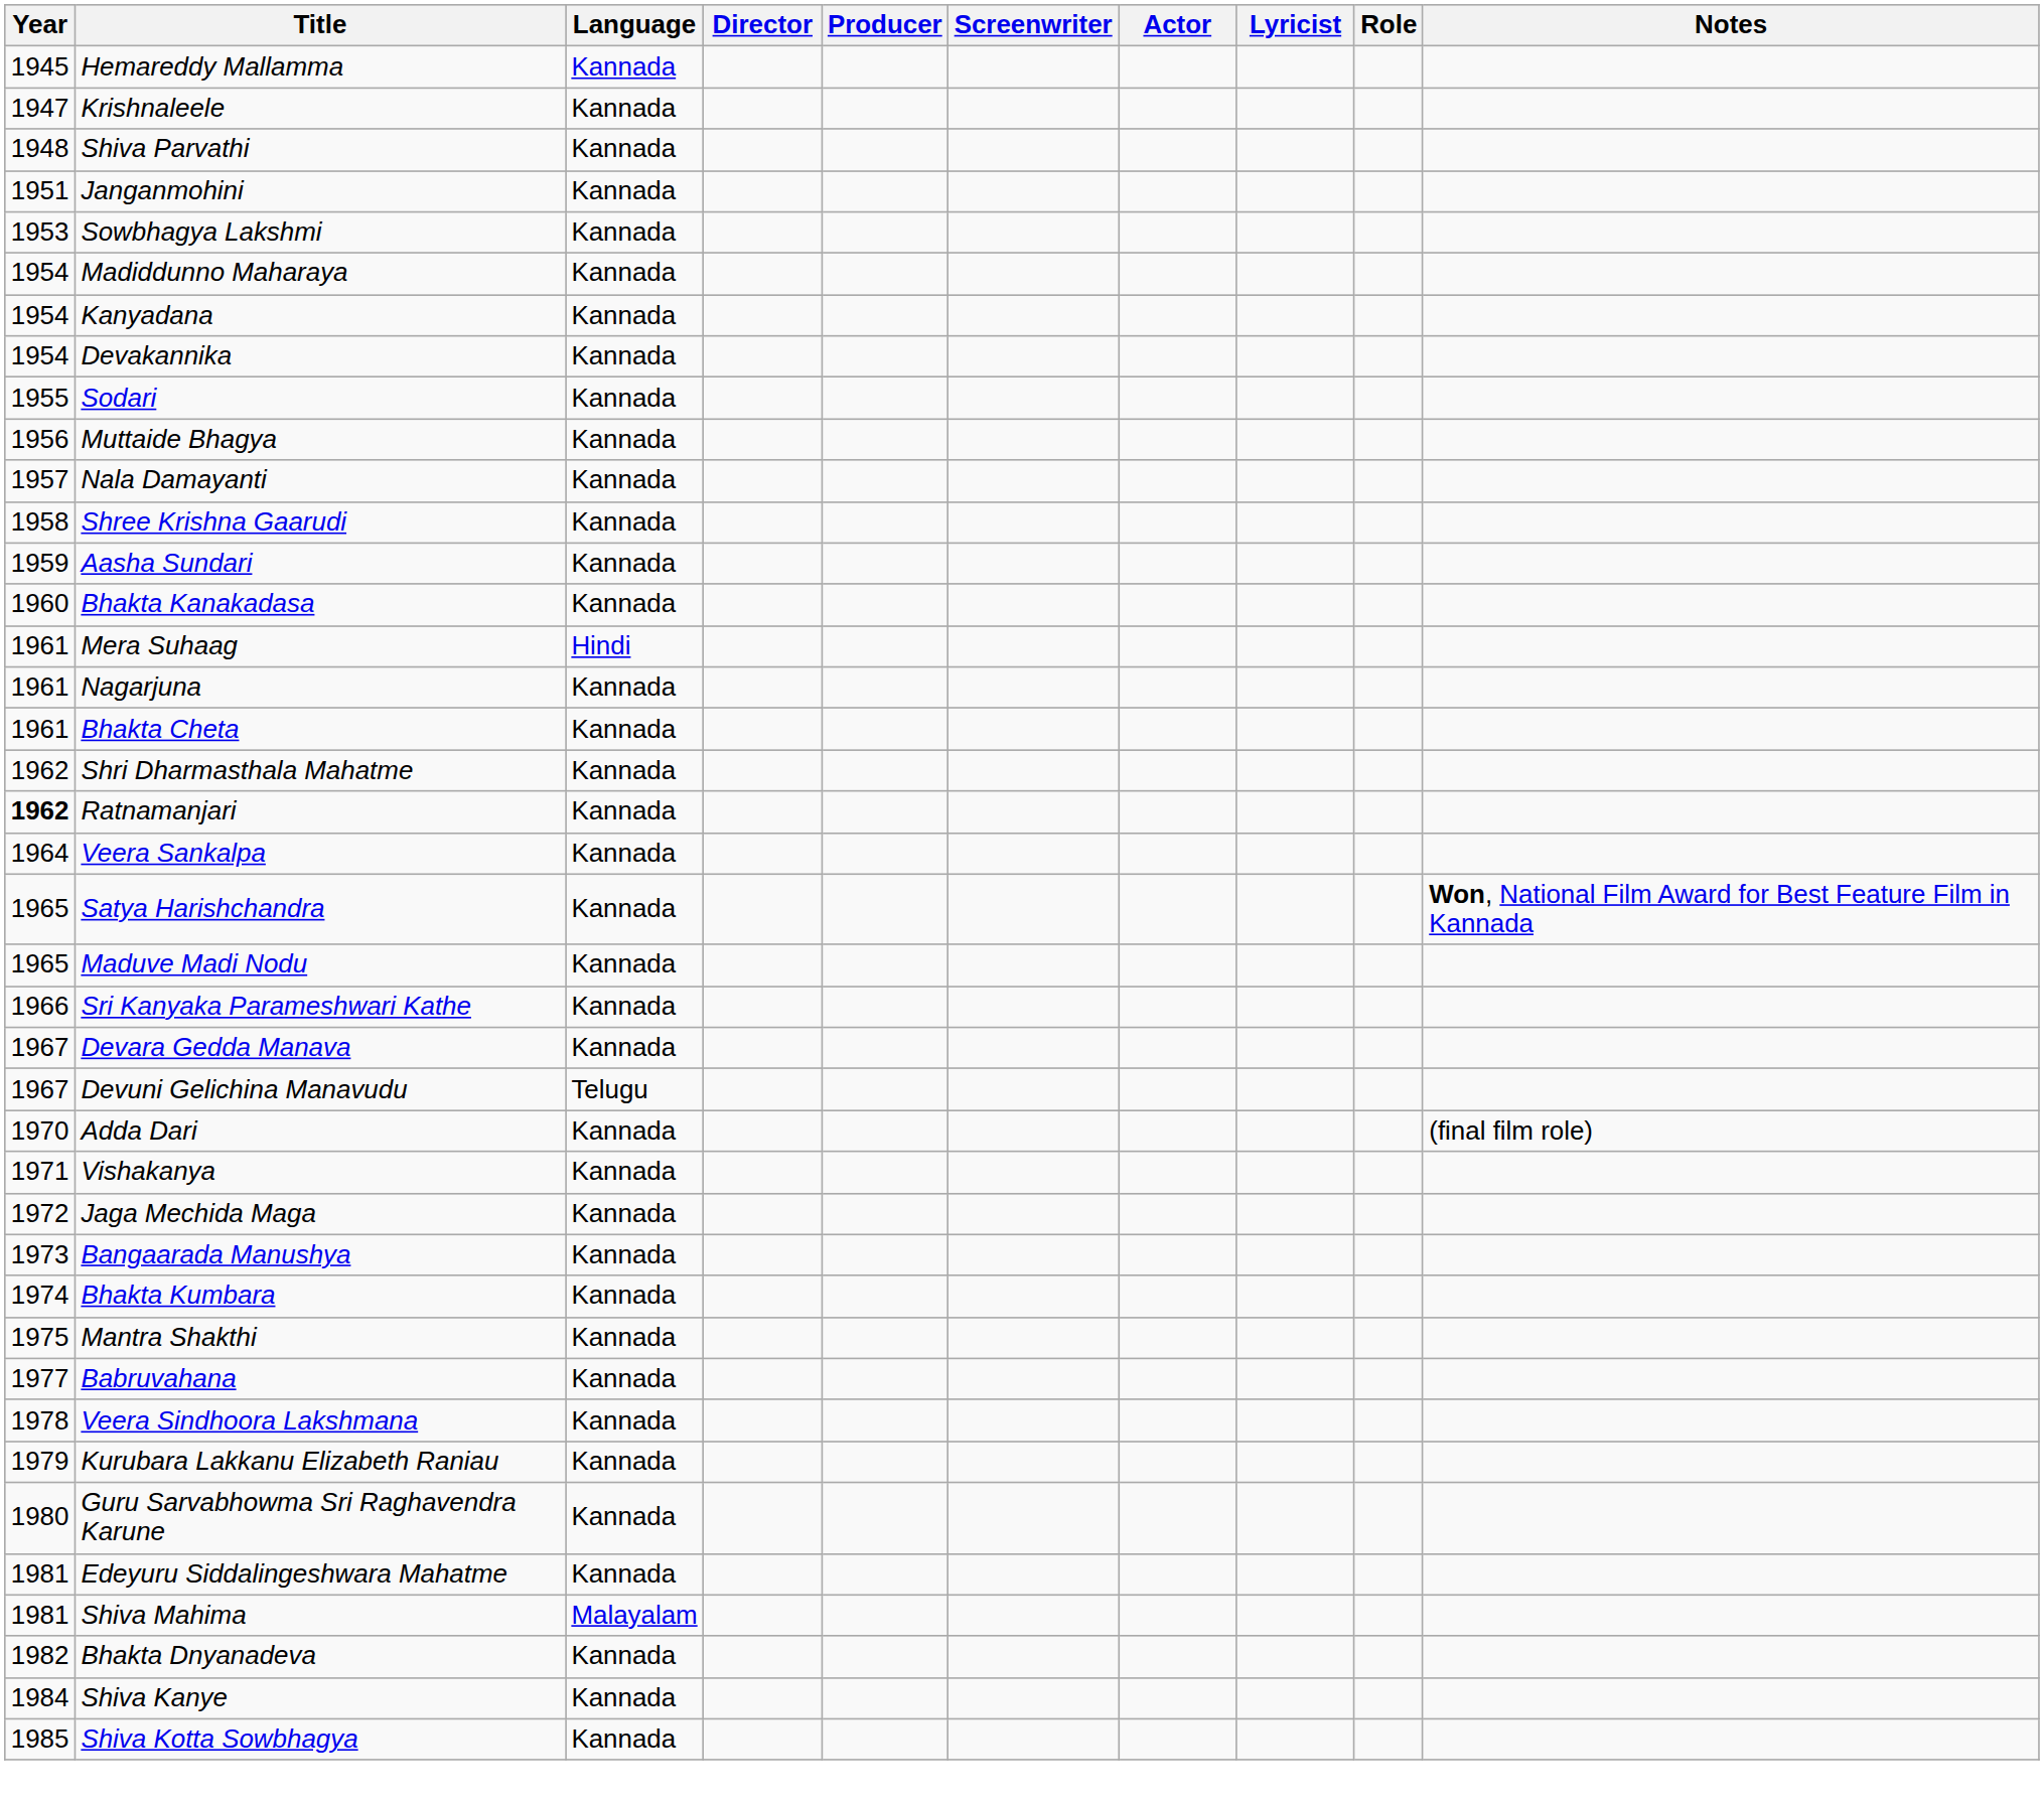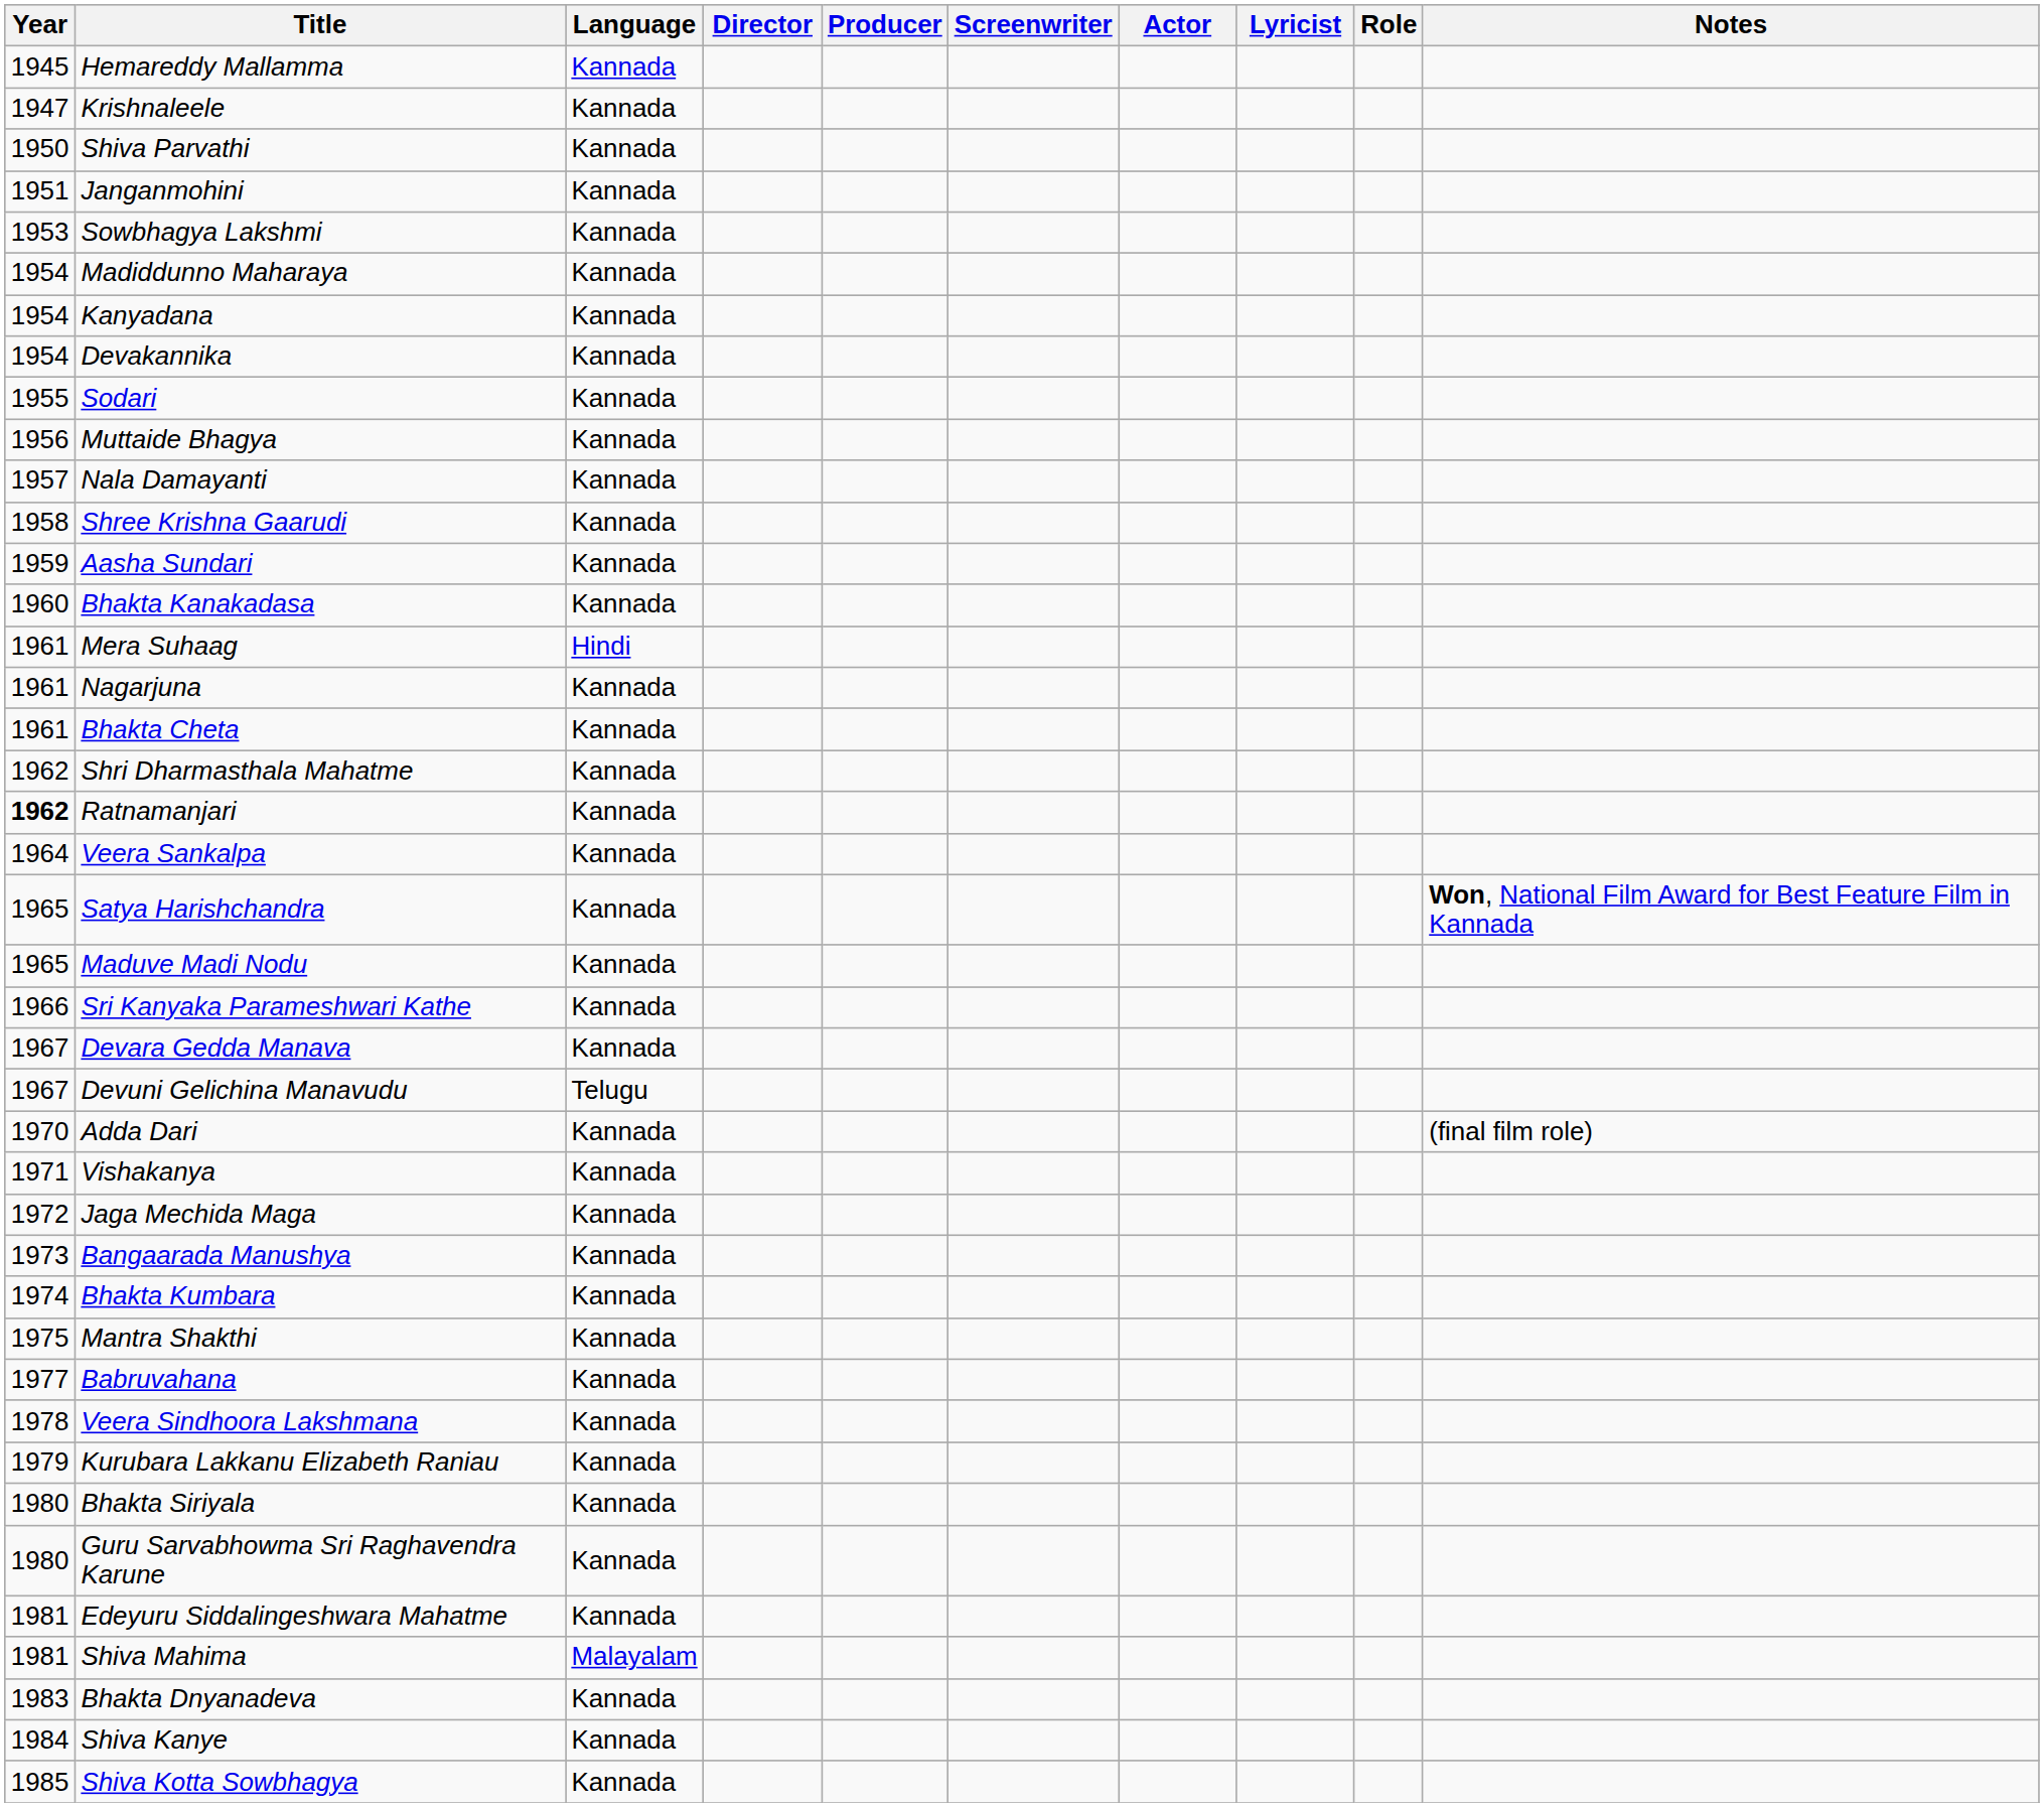 <table class="wikitable sortable">
 <tr>
 <th style="width:26px;">Year</th>
 <th>Title</th>
 <th>Language</th>
 <th width=65><a href='#'>Director</a></th>
 <th width=65><a href='#'>Producer</a></th>
 <th width=65><a href='#'>Screenwriter</a></th>
 <th width=65><a href='#'>Actor</a></th>
 <th width=65><a href='#'>Lyricist</a></th>
 <th>Role</th>
 <th>Notes</th>
 </tr>
 <tr>
 <td>1945</td>
 <td><em>Hemareddy Mallamma</em></td>
 <td><a href='#'>Kannada</a></td>
 <td></td>
 <td></td>
 <td></td>
 <td></td>
 <td></td>
 <td></td>
 <td></td>
 </tr>
 <tr>
 <td>1947</td>
 <td><em>Krishnaleele</em></td>
 <td>Kannada</td>
 <td></td>
 <td></td>
 <td></td>
 <td></td>
 <td></td>
 <td></td>
 <td></td>
 </tr>
 <tr>
-<td>1948</td>
+<td>1950</td>
 <td><em>Shiva Parvathi</em></td>
 <td>Kannada</td>
 <td></td>
 <td></td>
 <td></td>
 <td></td>
 <td></td>
 <td></td>
 <td></td>
 </tr>
 <tr>
 <td>1951</td>
 <td><em>Janganmohini</em></td>
 <td>Kannada</td>
 <td></td>
 <td></td>
 <td></td>
 <td></td>
 <td></td>
 <td></td>
 <td></td>
 </tr>
 <tr>
 <td>1953</td>
 <td><em>Sowbhagya Lakshmi</em></td>
 <td>Kannada</td>
 <td></td>
 <td></td>
 <td></td>
 <td></td>
 <td></td>
 <td></td>
 <td></td>
 </tr>
 <tr>
 <td>1954</td>
 <td><em>Madiddunno Maharaya</em></td>
 <td>Kannada</td>
 <td></td>
 <td></td>
 <td></td>
 <td></td>
 <td></td>
 <td></td>
 <td></td>
 </tr>
 <tr>
 <td>1954</td>
 <td><em>Kanyadana</em></td>
 <td>Kannada</td>
 <td></td>
 <td></td>
 <td></td>
 <td></td>
 <td></td>
 <td></td>
 <td></td>
 </tr>
 <tr>
 <td>1954</td>
 <td><em>Devakannika</em></td>
 <td>Kannada</td>
 <td></td>
 <td></td>
 <td></td>
 <td></td>
 <td></td>
 <td></td>
 <td></td>
 </tr>
 <tr>
 <td>1955</td>
 <td><em><a href='#'>Sodari</a></em></td>
 <td>Kannada</td>
 <td></td>
 <td></td>
 <td></td>
 <td></td>
 <td></td>
 <td></td>
 <td></td>
 </tr>
 <tr>
 <td>1956</td>
 <td><em>Muttaide Bhagya</em></td>
 <td>Kannada</td>
 <td></td>
 <td></td>
 <td></td>
 <td></td>
 <td></td>
 <td></td>
 <td></td>
 </tr>
 <tr>
 <td>1957</td>
 <td><em>Nala Damayanti</em></td>
 <td>Kannada</td>
 <td></td>
 <td></td>
 <td></td>
 <td></td>
 <td></td>
 <td></td>
 <td></td>
 </tr>
 <tr>
 <td>1958</td>
 <td><em><a href='#'>Shree Krishna Gaarudi</a></em></td>
 <td>Kannada</td>
 <td></td>
 <td></td>
 <td></td>
 <td></td>
 <td></td>
 <td></td>
 <td></td>
 </tr>
 <tr>
 <td>1959</td>
 <td><em><a href='#'>Aasha Sundari</a></em></td>
 <td>Kannada</td>
 <td></td>
 <td></td>
 <td></td>
 <td></td>
 <td></td>
 <td></td>
 <td></td>
 </tr>
 <tr>
 <td>1960</td>
 <td><em><a href='#'>Bhakta Kanakadasa</a></em></td>
 <td>Kannada</td>
 <td></td>
 <td></td>
 <td></td>
 <td></td>
 <td></td>
 <td></td>
 <td></td>
 </tr>
 <tr>
 <td>1961</td>
 <td><em>Mera Suhaag</em></td>
 <td><a href='#'>Hindi</a></td>
 <td></td>
 <td></td>
 <td></td>
 <td></td>
 <td></td>
 <td></td>
 <td></td>
 </tr>
 <tr>
 <td>1961</td>
 <td><em>Nagarjuna</em></td>
 <td>Kannada</td>
 <td></td>
 <td></td>
 <td></td>
 <td></td>
 <td></td>
 <td></td>
 <td></td>
 </tr>
 <tr>
 <td>1961</td>
 <td><em><a href='#'>Bhakta Cheta</a></em></td>
 <td>Kannada</td>
 <td></td>
 <td></td>
 <td></td>
 <td></td>
 <td></td>
 <td></td>
 <td></td>
 </tr>
 <tr>
 <td>1962</td>
 <td><em>Shri Dharmasthala Mahatme</em></td>
 <td>Kannada</td>
 <td></td>
 <td></td>
 <td></td>
 <td></td>
 <td></td>
 <td></td>
 <td></td>
 </tr>
 <tr>
 <td><strong>1962</strong></td>
 <td><em>Ratnamanjari</em></td>
 <td>Kannada</td>
 <td></td>
 <td></td>
 <td></td>
 <td></td>
 <td></td>
 <td></td>
 <td></td>
 </tr>
 <tr>
 <td>1964</td>
 <td><em><a href='#'>Veera Sankalpa</a></em></td>
 <td>Kannada</td>
 <td></td>
 <td></td>
 <td></td>
 <td></td>
 <td></td>
 <td></td>
 <td></td>
 </tr>
 <tr>
 <td>1965</td>
 <td><em><a href='#'>Satya Harishchandra</a></em></td>
 <td>Kannada</td>
 <td></td>
 <td></td>
 <td></td>
 <td></td>
 <td></td>
 <td></td>
 <td><strong>Won</strong>, <a href='#'>National Film Award for Best Feature Film in Kannada</a></td>
 </tr>
 <tr>
 <td>1965</td>
 <td><em><a href='#'>Maduve Madi Nodu</a></em></td>
 <td>Kannada</td>
 <td></td>
 <td></td>
 <td></td>
 <td></td>
 <td></td>
 <td></td>
 <td></td>
 </tr>
 <tr>
 <td>1966</td>
 <td><em><a href='#'>Sri Kanyaka Parameshwari Kathe</a></em></td>
 <td>Kannada</td>
 <td></td>
 <td></td>
 <td></td>
 <td></td>
 <td></td>
 <td></td>
 <td></td>
 </tr>
 <tr>
 <td>1967</td>
 <td><em><a href='#'>Devara Gedda Manava</a></em></td>
 <td>Kannada</td>
 <td></td>
 <td></td>
 <td></td>
 <td></td>
 <td></td>
 <td></td>
 <td></td>
 </tr>
 <tr>
 <td>1967</td>
 <td><em>Devuni Gelichina Manavudu</em></td>
 <td>Telugu</td>
 <td></td>
 <td></td>
 <td></td>
 <td></td>
 <td></td>
 <td></td>
 <td></td>
 </tr>
 <tr>
 <td>1970</td>
 <td><em>Adda Dari</em></td>
 <td>Kannada</td>
 <td></td>
 <td></td>
 <td></td>
 <td></td>
 <td></td>
 <td></td>
 <td>(final film role)</td>
 </tr>
 <tr>
 <td>1971</td>
 <td><em>Vishakanya</em></td>
 <td>Kannada</td>
 <td></td>
 <td></td>
 <td></td>
 <td></td>
 <td></td>
 <td></td>
 <td></td>
 </tr>
 <tr>
 <td>1972</td>
 <td><em>Jaga Mechida Maga</em></td>
 <td>Kannada</td>
 <td></td>
 <td></td>
 <td></td>
 <td></td>
 <td></td>
 <td></td>
 <td></td>
 </tr>
 <tr>
 <td>1973</td>
 <td><em><a href='#'>Bangaarada Manushya</a></em></td>
 <td>Kannada</td>
 <td></td>
 <td></td>
 <td></td>
 <td></td>
 <td></td>
 <td></td>
 <td></td>
 </tr>
 <tr>
 <td>1974</td>
 <td><em><a href='#'>Bhakta Kumbara</a></em></td>
 <td>Kannada</td>
 <td></td>
 <td></td>
 <td></td>
 <td></td>
 <td></td>
 <td></td>
 <td></td>
 </tr>
 <tr>
 <td>1975</td>
 <td><em>Mantra Shakthi</em></td>
 <td>Kannada</td>
 <td></td>
 <td></td>
 <td></td>
 <td></td>
 <td></td>
 <td></td>
 <td></td>
 </tr>
 <tr>
 <td>1977</td>
 <td><em><a href='#'>Babruvahana</a></em></td>
 <td>Kannada</td>
 <td></td>
 <td></td>
 <td></td>
 <td></td>
 <td></td>
 <td></td>
 <td></td>
 </tr>
 <tr>
 <td>1978</td>
 <td><em><a href='#'>Veera Sindhoora Lakshmana</a></em></td>
 <td>Kannada</td>
 <td></td>
 <td></td>
 <td></td>
 <td></td>
 <td></td>
 <td></td>
 <td></td>
 </tr>
 <tr>
 <td>1979</td>
 <td><em>Kurubara Lakkanu Elizabeth Raniau</em></td>
 <td>Kannada</td>
 <td></td>
 <td></td>
 <td></td>
 <td></td>
 <td></td>
 <td></td>
 <td></td>
 </tr>
 <tr>
 <td>1980</td>
+<td><em>Bhakta Siriyala</em></td>
+<td>Kannada</td>
+<td></td>
+<td></td>
+<td></td>
+<td></td>
+<td></td>
+<td></td>
+<td></td>
+</tr>
+<tr>
+<td>1980</td>
 <td><em>Guru Sarvabhowma Sri Raghavendra Karune</em></td>
 <td>Kannada</td>
 <td></td>
 <td></td>
 <td></td>
 <td></td>
 <td></td>
 <td></td>
 <td></td>
 </tr>
 <tr>
 <td>1981</td>
 <td><em>Edeyuru Siddalingeshwara Mahatme</em></td>
 <td>Kannada</td>
 <td></td>
 <td></td>
 <td></td>
 <td></td>
 <td></td>
 <td></td>
 <td></td>
 </tr>
 <tr>
 <td>1981</td>
 <td><em>Shiva Mahima</em></td>
 <td><a href='#'>Malayalam</a></td>
 <td></td>
 <td></td>
 <td></td>
 <td></td>
 <td></td>
 <td></td>
 <td></td>
 </tr>
 <tr>
-<td>1982</td>
+<td>1983</td>
 <td><em>Bhakta Dnyanadeva</em></td>
 <td>Kannada</td>
 <td></td>
 <td></td>
 <td></td>
 <td></td>
 <td></td>
 <td></td>
 <td></td>
 </tr>
 <tr>
 <td>1984</td>
 <td><em>Shiva Kanye</em></td>
 <td>Kannada</td>
 <td></td>
 <td></td>
 <td></td>
 <td></td>
 <td></td>
 <td></td>
 <td></td>
 </tr>
 <tr>
 <td>1985</td>
 <td><em><a href='#'>Shiva Kotta Sowbhagya</a></em></td>
 <td>Kannada</td>
 <td></td>
 <td></td>
 <td></td>
 <td></td>
 <td></td>
 <td></td>
 <td></td>
 </tr>
 </table>
